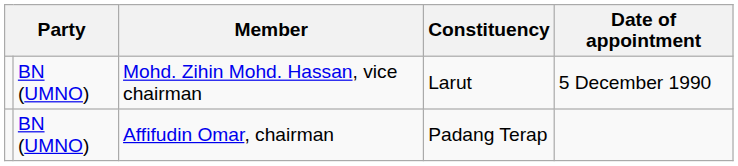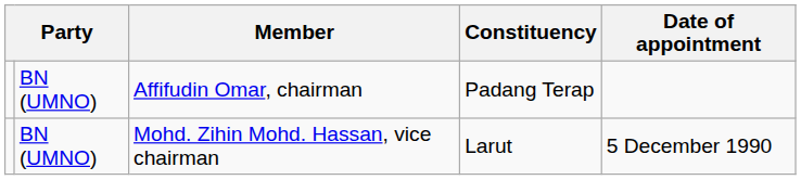 <table class=wikitable>
 <tr>
 <th colspan=2>Party</th>
 <th>Member</th>
 <th>Constituency</th>
 <th>Date of appointment</th>
 </tr>
 <tr>
 <td></td>
 <td><a href='#'>BN</a> (<a href='#'>UMNO</a>)</td>
+<td><a href='#'>Affifudin Omar</a>, chairman</td>
+<td>Padang Terap</td>
+<td></td>
+</tr>
+<tr>
+<td></td>
+<td><a href='#'>BN</a> (<a href='#'>UMNO</a>)</td>
 <td><a href='#'>Mohd. Zihin Mohd. Hassan</a>, vice chairman</td>
 <td>Larut</td>
 <td>5 December 1990</td>
 </tr>
-<tr>
-<td></td>
-<td><a href='#'>BN</a> (<a href='#'>UMNO</a>)</td>
-<td><a href='#'>Affifudin Omar</a>, chairman</td>
-<td>Padang Terap</td>
-<td></td>
-</tr>
 </table>
